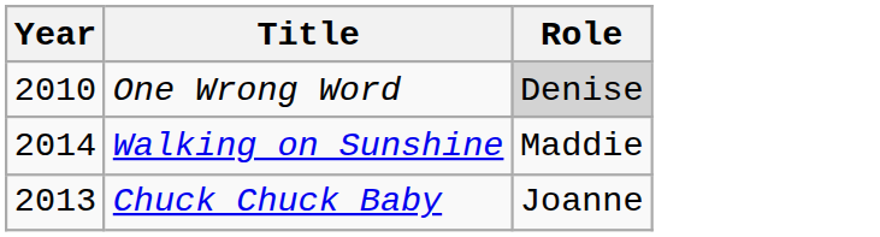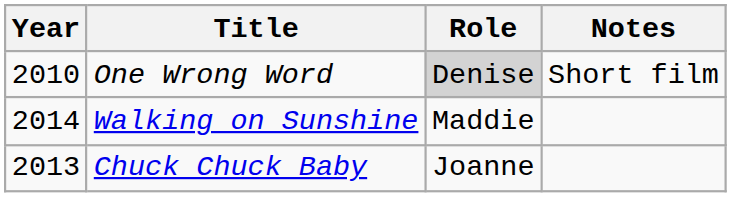 <table class="wikitable sortable">
 <tr>
 <th>Year</th>
 <th>Title</th>
 <th>Role</th>
+<th class="unsortable">Notes</th>
 </tr>
 <tr>
 <td>2010</td>
 <td><em>One Wrong Word</em></td>
 <td style="background: lightgrey;">Denise</td>
+<td>Short film</td>
 </tr>
 <tr>
 <td>2014</td>
 <td><em><a href='#'>Walking on Sunshine</a></em></td>
 <td>Maddie</td>
+<td></td>
 </tr>
 <tr>
 <td>2013</td>
 <td><em><a href='#'>Chuck Chuck Baby</a></em></td>
 <td>Joanne</td>
+<td></td>
 </tr>
 </table>
